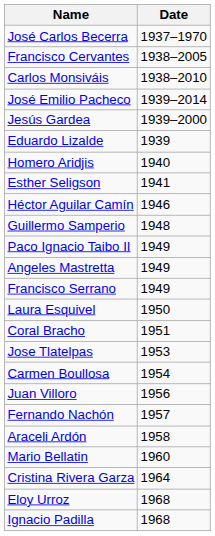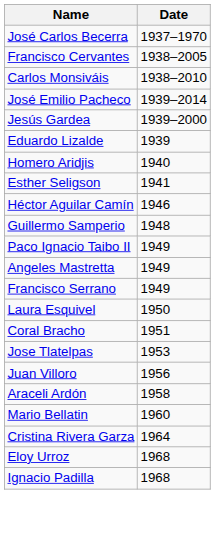 <table class="wikitable">
 <tr>
 <th>Name</th>
 <th>Date</th>
 </tr>
 <tr>
 <td><a href='#'>José Carlos Becerra</a></td>
 <td>1937–1970</td>
 </tr>
 <tr>
 <td><a href='#'>Francisco Cervantes</a></td>
 <td>1938–2005</td>
 </tr>
 <tr>
 <td><a href='#'>Carlos Monsiváis</a></td>
 <td>1938–2010</td>
 </tr>
 <tr>
 <td><a href='#'>José Emilio Pacheco</a></td>
 <td>1939–2014</td>
 </tr>
 <tr>
 <td><a href='#'>Jesús Gardea</a></td>
 <td>1939–2000</td>
 </tr>
 <tr>
 <td><a href='#'>Eduardo Lizalde</a></td>
 <td>1939</td>
 </tr>
 <tr>
 <td><a href='#'>Homero Aridjis</a></td>
 <td>1940</td>
 </tr>
 <tr>
 <td><a href='#'>Esther Seligson</a></td>
 <td>1941</td>
 </tr>
 <tr>
 <td><a href='#'>Héctor Aguilar Camín</a></td>
 <td>1946</td>
 </tr>
 <tr>
 <td><a href='#'>Guillermo Samperio</a></td>
 <td>1948</td>
 </tr>
 <tr>
 <td><a href='#'>Paco Ignacio Taibo II</a></td>
 <td>1949</td>
 </tr>
 <tr>
 <td><a href='#'>Angeles Mastretta</a></td>
 <td>1949</td>
 </tr>
 <tr>
 <td><a href='#'>Francisco Serrano</a></td>
 <td>1949</td>
 </tr>
 <tr>
 <td><a href='#'>Laura Esquivel</a></td>
 <td>1950</td>
 </tr>
 <tr>
 <td><a href='#'>Coral Bracho</a></td>
 <td>1951</td>
 </tr>
 <tr>
 <td><a href='#'>Jose Tlatelpas</a></td>
 <td>1953</td>
 </tr>
 <tr>
-<td><a href='#'>Carmen Boullosa</a></td>
-<td>1954</td>
-</tr>
-<tr>
 <td><a href='#'>Juan Villoro</a></td>
 <td>1956</td>
-</tr>
-<tr>
-<td><a href='#'>Fernando Nachón</a></td>
-<td>1957</td>
 </tr>
 <tr>
 <td><a href='#'>Araceli Ardón</a></td>
 <td>1958</td>
 </tr>
 <tr>
 <td><a href='#'>Mario Bellatin</a></td>
 <td>1960</td>
 </tr>
 <tr>
 <td><a href='#'>Cristina Rivera Garza</a></td>
 <td>1964</td>
 </tr>
 <tr>
 <td><a href='#'>Eloy Urroz</a></td>
 <td>1968</td>
 </tr>
 <tr>
 <td><a href='#'>Ignacio Padilla</a></td>
 <td>1968</td>
 </tr>
 </table>
